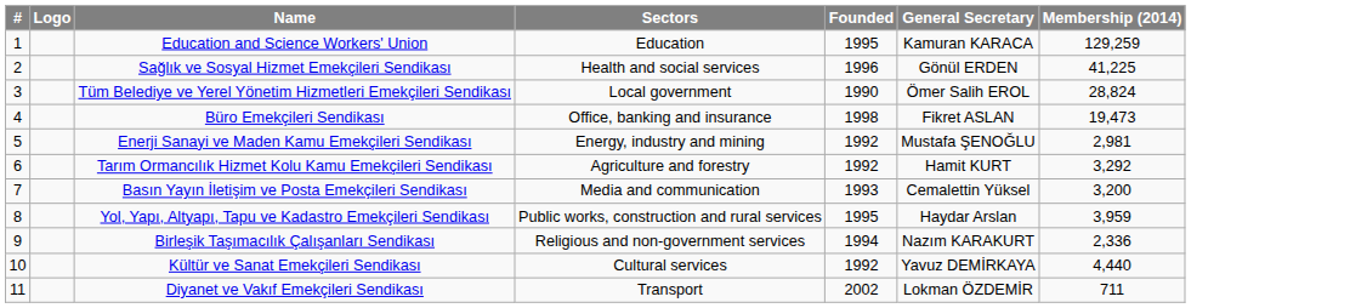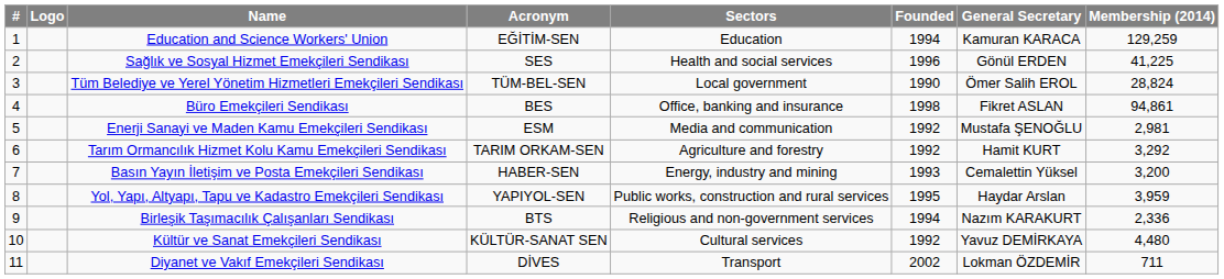 <table class="wikitable sortable" style="font-size:0.825em; text-align:center;">
 <tr>
 <th style="background:gray; color:white;">#</th>
 <th style="background:gray; color:white;">Logo</th>
 <th style="background:gray; color:white;">Name</th>
+<th style="background:gray; color:white;">Acronym</th>
 <th style="background:gray; color:white;">Sectors</th>
 <th style="background:gray; color:white;">Founded</th>
 <th style="background:gray; color:white;">General Secretary</th>
 <th style="background:gray; color:white;">Membership (2014)</th>
 </tr>
 <tr>
 <td>1</td>
 <td></td>
 <td><a href='#'>Education and Science Workers' Union</a></td>
+<td>EĞİTİM-SEN</td>
 <td>Education</td>
-<td>1995</td>
+<td>1994</td>
 <td>Kamuran KARACA</td>
 <td>129,259</td>
 </tr>
 <tr>
 <td>2</td>
 <td></td>
 <td><a href='#'>Sağlık ve Sosyal Hizmet Emekçileri Sendikası</a></td>
+<td>SES</td>
 <td>Health and social services</td>
 <td>1996</td>
 <td>Gönül ERDEN</td>
 <td>41,225</td>
 </tr>
 <tr>
 <td>3</td>
 <td></td>
 <td><a href='#'>Tüm Belediye ve Yerel Yönetim Hizmetleri Emekçileri Sendikası</a></td>
+<td>TÜM-BEL-SEN</td>
 <td>Local government</td>
 <td>1990</td>
 <td>Ömer Salih EROL</td>
 <td>28,824</td>
 </tr>
 <tr>
 <td>4</td>
 <td></td>
 <td><a href='#'>Büro Emekçileri Sendikası</a></td>
+<td>BES</td>
 <td>Office, banking and insurance</td>
 <td>1998</td>
 <td>Fikret ASLAN</td>
-<td>19,473</td>
+<td>94,861</td>
 </tr>
 <tr>
 <td>5</td>
 <td></td>
 <td><a href='#'>Enerji Sanayi ve Maden Kamu Emekçileri Sendikası</a></td>
-<td>Energy, industry and mining</td>
+<td>ESM</td>
+<td>Media and communication</td>
 <td>1992</td>
 <td>Mustafa ŞENOĞLU</td>
 <td>2,981</td>
 </tr>
 <tr>
 <td>6</td>
 <td></td>
 <td><a href='#'>Tarım Ormancılık Hizmet Kolu Kamu Emekçileri Sendikası</a></td>
+<td>TARIM ORKAM-SEN</td>
 <td>Agriculture and forestry</td>
 <td>1992</td>
 <td>Hamit KURT</td>
 <td>3,292</td>
 </tr>
 <tr>
 <td>7</td>
 <td></td>
 <td><a href='#'>Basın Yayın İletişim ve Posta Emekçileri Sendikası</a></td>
-<td>Media and communication</td>
+<td>HABER-SEN</td>
+<td>Energy, industry and mining</td>
 <td>1993</td>
 <td>Cemalettin Yüksel</td>
 <td>3,200</td>
 </tr>
 <tr>
 <td>8</td>
 <td></td>
 <td><a href='#'>Yol, Yapı, Altyapı, Tapu ve Kadastro Emekçileri Sendikası</a></td>
+<td>YAPIYOL-SEN</td>
 <td>Public works, construction and rural services</td>
 <td>1995</td>
 <td>Haydar Arslan</td>
 <td>3,959</td>
 </tr>
 <tr>
 <td>9</td>
 <td></td>
 <td><a href='#'>Birleşik Taşımacılık Çalışanları Sendikası</a></td>
+<td>BTS</td>
 <td>Religious and non-government services</td>
 <td>1994</td>
 <td>Nazım KARAKURT</td>
 <td>2,336</td>
 </tr>
 <tr>
 <td>10</td>
 <td></td>
 <td><a href='#'>Kültür ve Sanat Emekçileri Sendikası</a></td>
+<td>KÜLTÜR-SANAT SEN</td>
 <td>Cultural services</td>
 <td>1992</td>
 <td>Yavuz DEMİRKAYA</td>
-<td>4,440</td>
+<td>4,480</td>
 </tr>
 <tr>
 <td>11</td>
 <td></td>
 <td><a href='#'>Diyanet ve Vakıf Emekçileri Sendikası</a></td>
+<td>DİVES</td>
 <td>Transport</td>
 <td>2002</td>
 <td>Lokman ÖZDEMİR</td>
 <td>711</td>
 </tr>
 </table>
